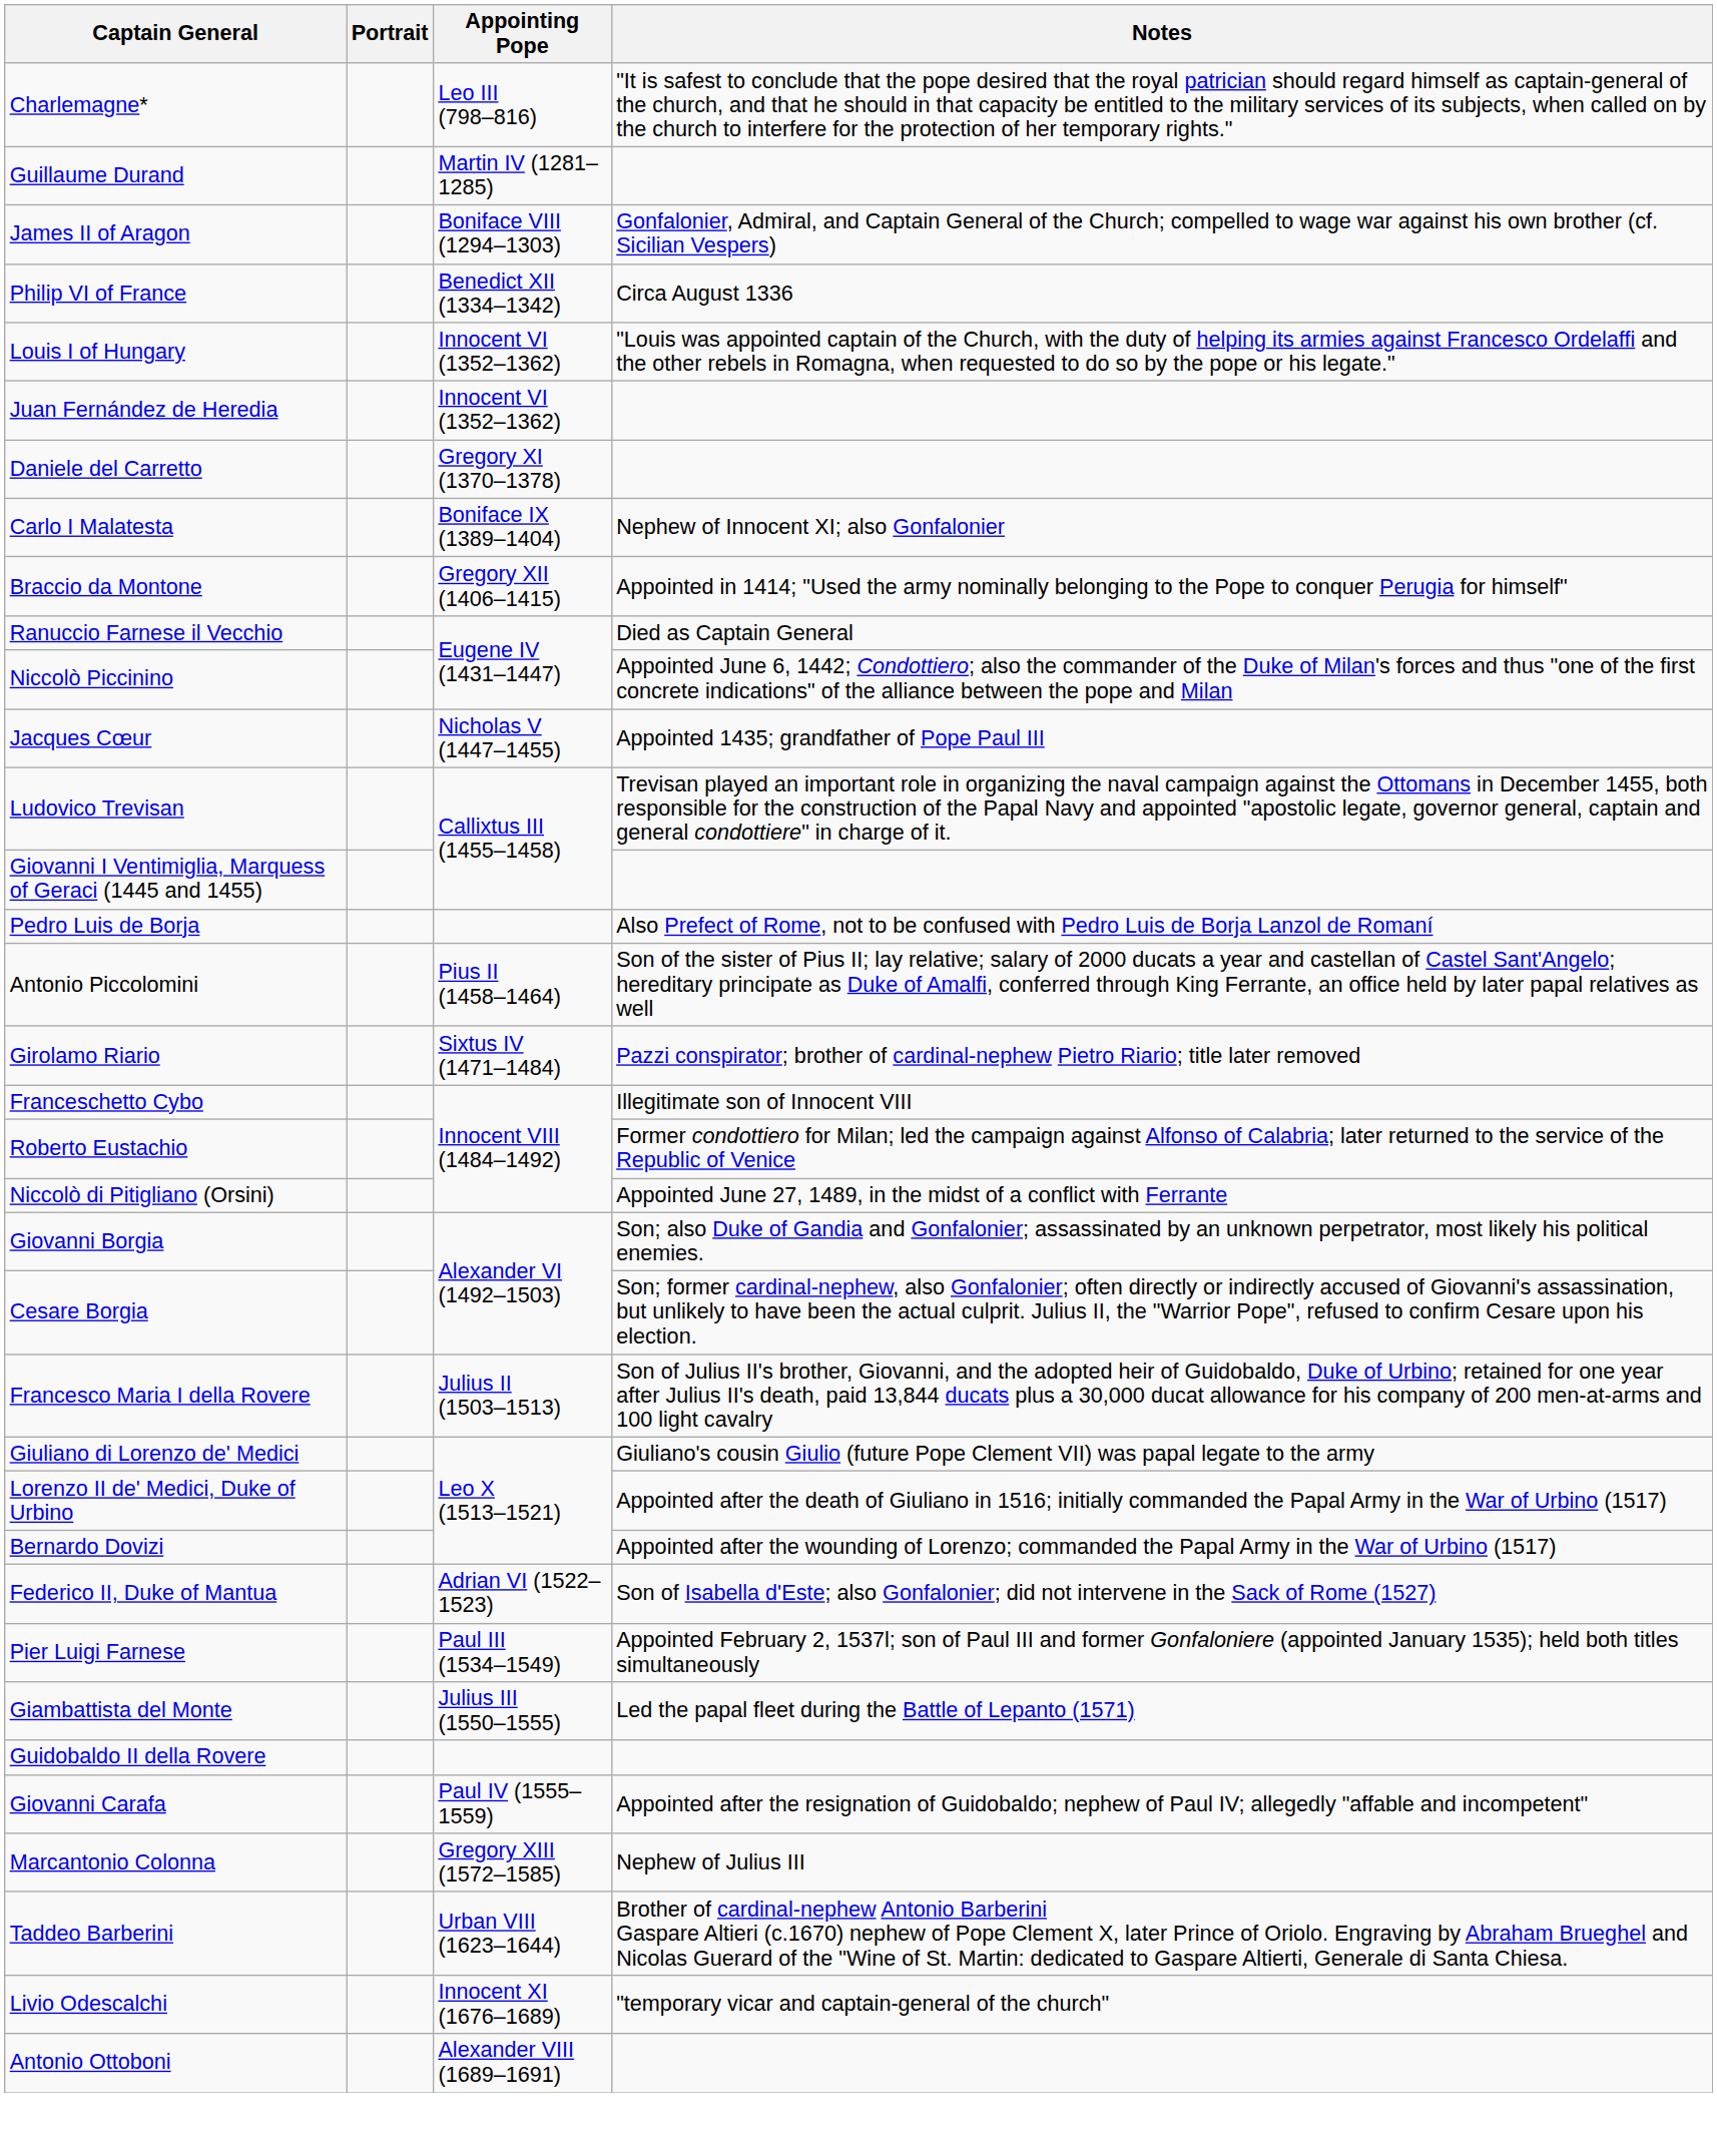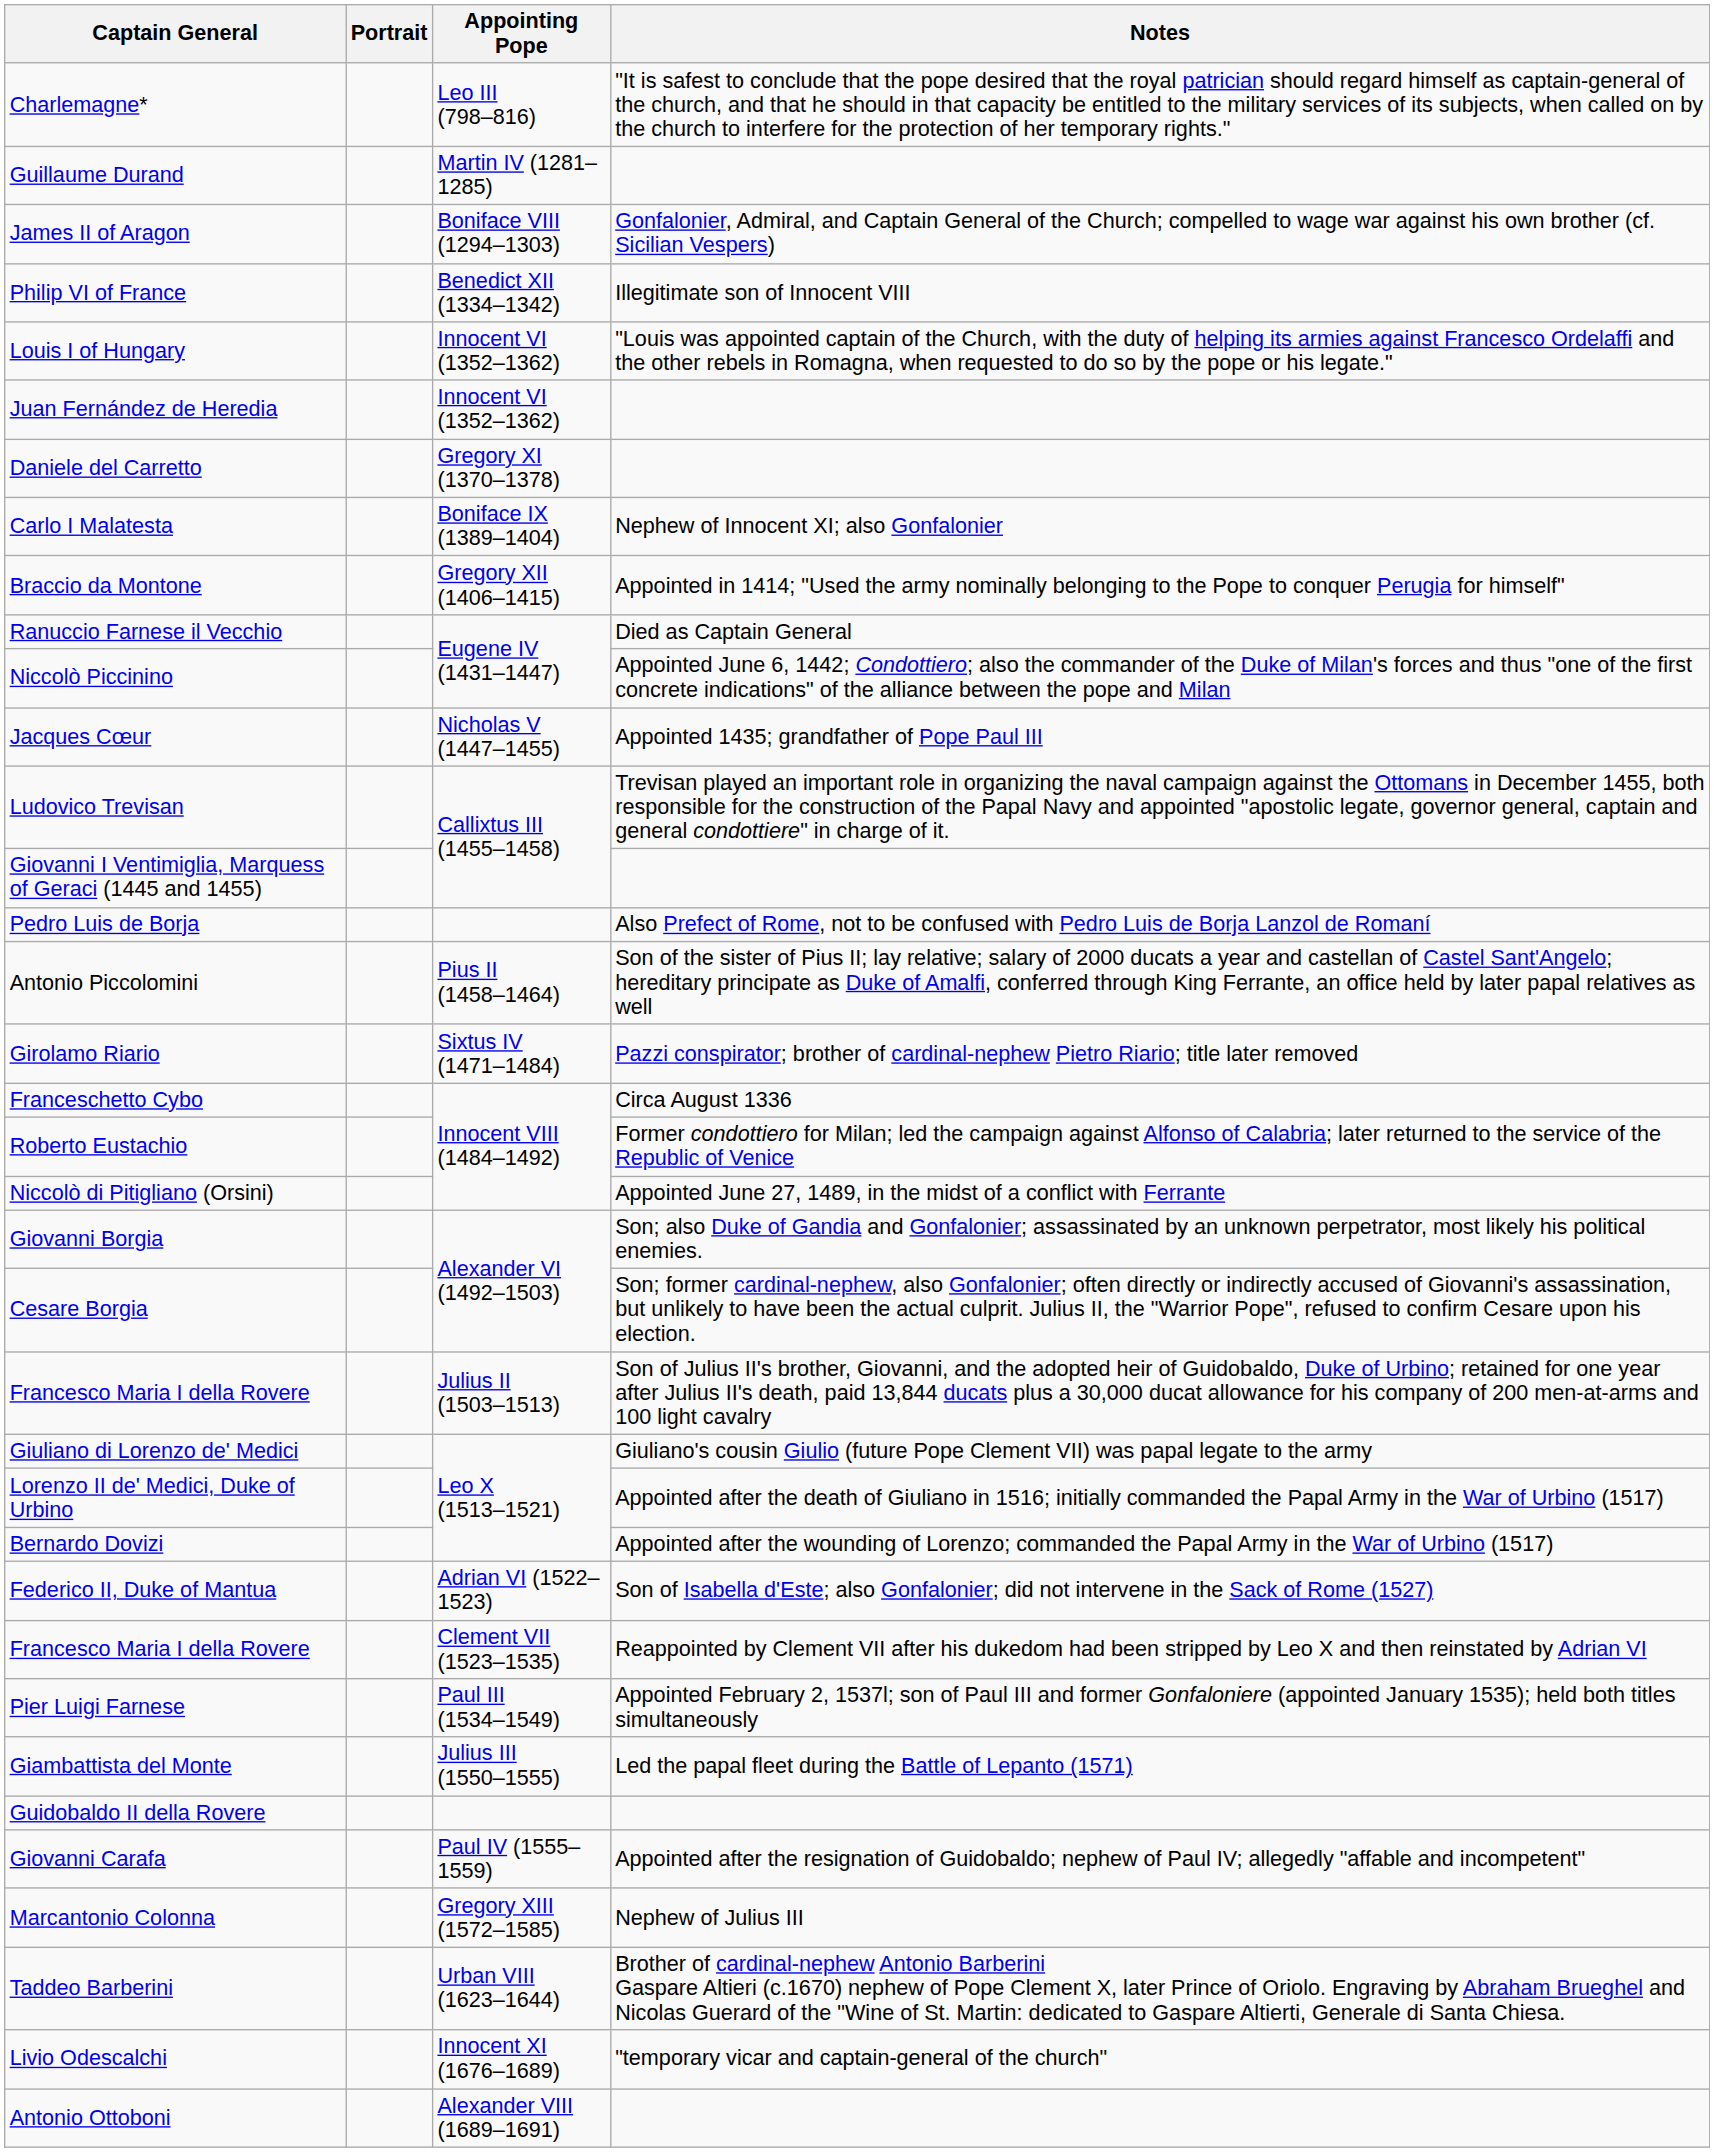 <table class="wikitable sortable collapsible" style="width:100%">
 <tr>
 <th width="20%">Captain General</th>
 <th width="5%">Portrait</th>
 <th width="*">Appointing Pope</th>
 <th width="*">Notes</th>
 </tr>
 <tr>
 <td><a href='#'>Charlemagne</a>*</td>
 <td></td>
 <td><a href='#'>Leo III</a><br>(798–816)</td>
 <td>"It is safest to conclude that the pope desired that the royal <a href='#'>patrician</a> should regard himself as captain-general of the church, and that he should in that capacity be entitled to the military services of its subjects, when called on by the church to interfere for the protection of her temporary rights."</td>
 </tr>
 <tr>
 <td><a href='#'>Guillaume Durand</a></td>
 <td></td>
 <td><a href='#'>Martin IV</a> (1281–1285)</td>
 <td></td>
 </tr>
 <tr>
 <td><a href='#'>James II of Aragon</a></td>
 <td></td>
 <td><a href='#'>Boniface VIII</a><br>(1294–1303)</td>
 <td><a href='#'>Gonfalonier</a>, Admiral, and Captain General of the Church; compelled to wage war against his own brother (cf. <a href='#'>Sicilian Vespers</a>)</td>
 </tr>
 <tr>
 <td><a href='#'>Philip VI of France</a></td>
 <td></td>
 <td><a href='#'>Benedict XII</a> (1334–1342)</td>
-<td>Circa August 1336</td>
+<td>Illegitimate son of Innocent VIII</td>
 </tr>
 <tr>
 <td><a href='#'>Louis I of Hungary</a></td>
 <td></td>
 <td><a href='#'>Innocent VI</a> (1352–1362)</td>
 <td>"Louis was appointed captain of the Church, with the duty of <a href='#'>helping its armies against Francesco Ordelaffi</a> and the other rebels in Romagna, when requested to do so by the pope or his legate."</td>
 </tr>
 <tr>
 <td><a href='#'>Juan Fernández de Heredia</a></td>
 <td></td>
 <td><a href='#'>Innocent VI</a> (1352–1362)</td>
 <td></td>
 </tr>
 <tr>
 <td><a href='#'>Daniele del Carretto</a></td>
 <td></td>
 <td><a href='#'>Gregory XI</a> (1370–1378)</td>
 <td></td>
 </tr>
 <tr>
 <td><a href='#'>Carlo I Malatesta</a></td>
 <td></td>
 <td><a href='#'>Boniface IX</a><br>(1389–1404)</td>
 <td>Nephew of Innocent XI; also <a href='#'>Gonfalonier</a></td>
 </tr>
 <tr>
 <td><a href='#'>Braccio da Montone</a></td>
 <td></td>
 <td><a href='#'>Gregory XII</a> (1406–1415)</td>
 <td>Appointed in 1414; "Used the army nominally belonging to the Pope to conquer <a href='#'>Perugia</a> for himself"</td>
 </tr>
 <tr>
 <td><a href='#'>Ranuccio Farnese il Vecchio</a></td>
 <td></td>
 <td rowspan=2><a href='#'>Eugene IV</a><br>(1431–1447)</td>
 <td>Died as Captain General</td>
 </tr>
 <tr>
 <td><a href='#'>Niccolò Piccinino</a></td>
 <td></td>
 <td>Appointed June 6, 1442; <em><a href='#'>Condottiero</a></em>; also the commander of the <a href='#'>Duke of Milan</a>'s forces and thus "one of the first concrete indications" of the alliance between the pope and <a href='#'>Milan</a></td>
 </tr>
 <tr>
 <td><a href='#'>Jacques Cœur</a></td>
 <td></td>
 <td><a href='#'>Nicholas V</a> (1447–1455)</td>
 <td>Appointed 1435; grandfather of <a href='#'>Pope Paul III</a></td>
 </tr>
 <tr>
 <td><a href='#'>Ludovico Trevisan</a></td>
 <td></td>
 <td rowspan=2><a href='#'>Callixtus III</a> (1455–1458)</td>
 <td>Trevisan played an important role in organizing the naval campaign against the <a href='#'>Ottomans</a> in December 1455, both responsible for the construction of the Papal Navy and appointed "apostolic legate, governor general, captain and general <em>condottiere</em>" in charge of it.</td>
 </tr>
 <tr>
 <td><a href='#'>Giovanni I Ventimiglia, Marquess of Geraci</a> (1445 and 1455)</td>
 <td></td>
 <td></td>
 </tr>
 <tr>
 <td><a href='#'>Pedro Luis de Borja</a></td>
 <td></td>
 <td></td>
 <td>Also <a href='#'>Prefect of Rome</a>, not to be confused with <a href='#'>Pedro Luis de Borja Lanzol de Romaní</a></td>
 </tr>
 <tr>
 <td>Antonio Piccolomini</td>
 <td></td>
 <td><a href='#'>Pius II</a><br>(1458–1464)</td>
 <td>Son of the sister of Pius II; lay relative; salary of 2000 ducats a year and castellan of <a href='#'>Castel Sant'Angelo</a>; hereditary principate as <a href='#'>Duke of Amalfi</a>, conferred through King Ferrante, an office held by later papal relatives as well</td>
 </tr>
 <tr>
 <td><a href='#'>Girolamo Riario</a></td>
 <td></td>
 <td><a href='#'>Sixtus IV</a><br>(1471–1484)</td>
 <td><a href='#'>Pazzi conspirator</a>; brother of <a href='#'>cardinal-nephew</a> <a href='#'>Pietro Riario</a>; title later removed</td>
 </tr>
 <tr>
 <td><a href='#'>Franceschetto Cybo</a></td>
 <td></td>
 <td rowspan=3><a href='#'>Innocent VIII</a> (1484–1492)</td>
-<td>Illegitimate son of Innocent VIII</td>
+<td>Circa August 1336</td>
 </tr>
 <tr>
 <td><a href='#'>Roberto Eustachio</a></td>
 <td></td>
 <td>Former <em>condottiero</em> for Milan; led the campaign against <a href='#'>Alfonso of Calabria</a>; later returned to the service of the <a href='#'>Republic of Venice</a></td>
 </tr>
 <tr>
 <td><a href='#'>Niccolò di Pitigliano</a> (Orsini)</td>
 <td></td>
 <td>Appointed June 27, 1489, in the midst of a conflict with <a href='#'>Ferrante</a></td>
 </tr>
 <tr>
 <td><a href='#'>Giovanni Borgia</a></td>
 <td></td>
 <td rowspan=2><a href='#'>Alexander VI</a><br>(1492–1503)</td>
 <td>Son; also <a href='#'>Duke of Gandia</a> and <a href='#'>Gonfalonier</a>; assassinated by an unknown perpetrator, most likely his political enemies.</td>
 </tr>
 <tr>
 <td><a href='#'>Cesare Borgia</a></td>
 <td></td>
 <td>Son; former <a href='#'>cardinal-nephew</a>, also <a href='#'>Gonfalonier</a>; often directly or indirectly accused of Giovanni's assassination, but unlikely to have been the actual culprit. Julius II, the "Warrior Pope", refused to confirm Cesare upon his election.</td>
 </tr>
 <tr>
 <td><a href='#'>Francesco Maria I della Rovere</a></td>
 <td></td>
 <td><a href='#'>Julius II</a><br>(1503–1513)</td>
 <td>Son of Julius II's brother, Giovanni, and the adopted heir of Guidobaldo, <a href='#'>Duke of Urbino</a>; retained for one year after Julius II's death, paid 13,844 <a href='#'>ducats</a> plus a 30,000 ducat allowance for his company of 200 men-at-arms and 100 light cavalry</td>
 </tr>
 <tr>
 <td><a href='#'>Giuliano di Lorenzo de' Medici</a></td>
 <td></td>
 <td rowspan=4><a href='#'>Leo X</a><br>(1513–1521)</td>
 <td>Giuliano's cousin <a href='#'>Giulio</a> (future Pope Clement VII) was papal legate to the army</td>
 </tr>
 <tr>
 <td><a href='#'>Lorenzo II de' Medici, Duke of Urbino</a></td>
 <td></td>
 <td>Appointed after the death of Giuliano in 1516; initially commanded the Papal Army in the <a href='#'>War of Urbino</a> (1517)</td>
 </tr>
 <tr>
 <td><a href='#'>Bernardo Dovizi</a></td>
 <td></td>
 <td>Appointed after the wounding of Lorenzo; commanded the Papal Army in the <a href='#'>War of Urbino</a> (1517)</td>
 </tr>
 <tr>
 <td rowspan=2><a href='#'>Federico II, Duke of Mantua</a></td>
 <td rowspan=2></td>
 <td rowspan=2>Son of <a href='#'>Isabella d'Este</a>; also <a href='#'>Gonfalonier</a>; did not intervene in the <a href='#'>Sack of Rome (1527)</a></td>
 </tr>
 <tr>
 <td><a href='#'>Adrian VI</a> (1522–1523)</td>
 </tr>
 <tr>
+<td><a href='#'>Francesco Maria I della Rovere</a></td>
+<td></td>
+<td><a href='#'>Clement VII</a><br>(1523–1535)</td>
+<td>Reappointed by Clement VII after his dukedom had been stripped by Leo X and then reinstated by <a href='#'>Adrian VI</a></td>
+</tr>
+<tr>
 <td><a href='#'>Pier Luigi Farnese</a></td>
 <td></td>
 <td><a href='#'>Paul III</a><br>(1534–1549)</td>
 <td>Appointed February 2, 1537l; son of Paul III and former <em>Gonfaloniere</em> (appointed January 1535); held both titles simultaneously</td>
 </tr>
 <tr>
 <td><a href='#'>Giambattista del Monte</a></td>
 <td></td>
 <td><a href='#'>Julius III</a><br>(1550–1555)</td>
 <td>Led the papal fleet during the <a href='#'>Battle of Lepanto (1571)</a></td>
 </tr>
 <tr>
 <td><a href='#'>Guidobaldo II della Rovere</a></td>
 <td></td>
 <td></td>
 <td></td>
 </tr>
 <tr>
 <td><a href='#'>Giovanni Carafa</a></td>
 <td></td>
 <td><a href='#'>Paul IV</a> (1555–1559)</td>
 <td>Appointed after the resignation of Guidobaldo; nephew of Paul IV; allegedly "affable and incompetent"</td>
 </tr>
 <tr>
 <td><a href='#'>Marcantonio Colonna</a></td>
 <td></td>
 <td><a href='#'>Gregory XIII</a> (1572–1585)</td>
 <td>Nephew of Julius III</td>
 </tr>
 <tr>
 <td><a href='#'>Taddeo Barberini</a></td>
 <td></td>
 <td><a href='#'>Urban VIII</a><br>(1623–1644)</td>
 <td>Brother of <a href='#'>cardinal-nephew</a> <a href='#'>Antonio Barberini</a><br>Gaspare Altieri (c.1670)  nephew of Pope Clement X, later Prince of Oriolo.  Engraving by <a href='#'>Abraham Brueghel</a> and Nicolas Guerard of the "Wine of St. Martin: dedicated to Gaspare Altierti, Generale di Santa Chiesa.</td>
 </tr>
 <tr>
 <td><a href='#'>Livio Odescalchi</a></td>
 <td></td>
 <td><a href='#'>Innocent XI</a> (1676–1689)</td>
 <td>"temporary vicar and captain-general of the church"</td>
 </tr>
 <tr>
 <td><a href='#'>Antonio Ottoboni</a></td>
 <td></td>
 <td><a href='#'>Alexander VIII</a> (1689–1691)</td>
 <td></td>
 </tr>
 </table>
